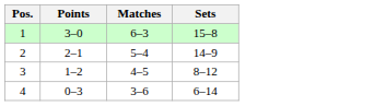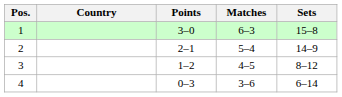 <table class="wikitable" style="text-align:center;">
 <tr>
 <th width=40>Pos.</th>
+<th width=165>Country</th>
 <th width=80>Points</th>
 <th width=80>Matches</th>
 <th width=80>Sets</th>
 </tr>
 <tr style="background:#ccffcc">
 <td>1</td>
+<td style="text-align:left;"></td>
 <td>3–0</td>
 <td>6–3</td>
 <td>15–8</td>
 </tr>
 <tr style="background:#ffffff;">
 <td>2</td>
+<td style="text-align:left;"></td>
 <td>2–1</td>
 <td>5–4</td>
 <td>14–9</td>
 </tr>
 <tr style="background:#ffffff;">
 <td>3</td>
+<td style="text-align:left;"></td>
 <td>1–2</td>
 <td>4–5</td>
 <td>8–12</td>
 </tr>
 <tr style="background:#ffffff;">
 <td>4</td>
+<td style="text-align:left;"></td>
 <td>0–3</td>
 <td>3–6</td>
 <td>6–14</td>
 </tr>
 </table>
